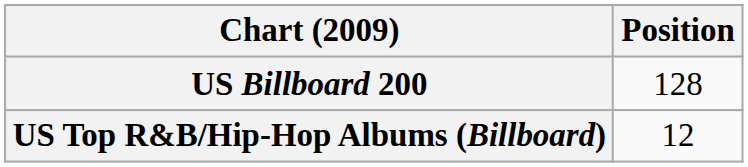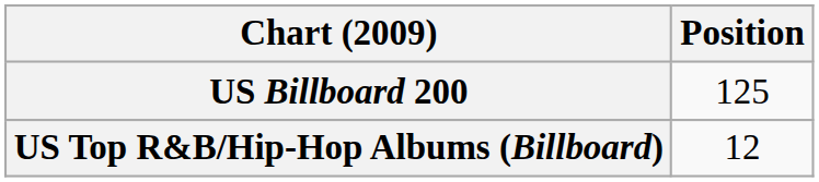 <table class="wikitable plainrowheaders" style="text-align:center">
 <tr>
 <th scope="col">Chart (2009)</th>
 <th scope="col">Position</th>
 </tr>
 <tr>
 <th scope="row">US <em>Billboard</em> 200</th>
-<td>128</td>
+<td>125</td>
 </tr>
 <tr>
 <th scope="row">US Top R&B/Hip-Hop Albums (<em>Billboard</em>)</th>
 <td>12</td>
 </tr>
 </table>
